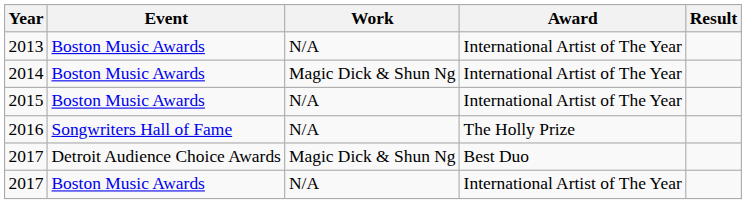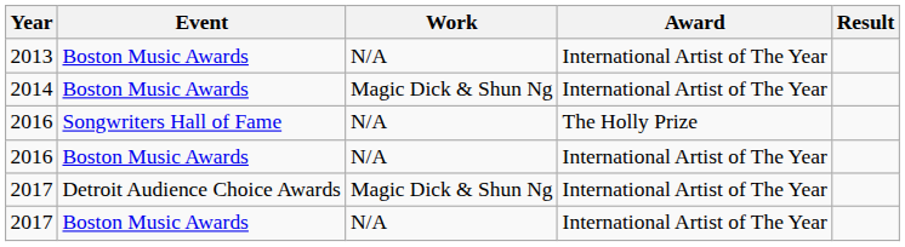 <table class="wikitable">
 <tr>
 <th style="text-align:center;">Year</th>
 <th style="text-align:center;">Event</th>
 <th style="text-align:center;">Work</th>
 <th style="text-align:center;">Award</th>
 <th style="text-align:center;">Result</th>
 </tr>
 <tr>
 <td rowspan="1">2013</td>
 <td><a href='#'>Boston Music Awards</a></td>
 <td>N/A</td>
 <td>International Artist of The Year</td>
 <td></td>
 </tr>
 <tr>
 <td rowspan="1">2014</td>
 <td><a href='#'>Boston Music Awards</a></td>
 <td>Magic Dick & Shun Ng</td>
 <td>International Artist of The Year</td>
 <td></td>
 </tr>
 <tr>
-<td rowspan="1">2015</td>
-<td><a href='#'>Boston Music Awards</a></td>
-<td>N/A</td>
-<td>International Artist of The Year</td>
-<td></td>
-</tr>
-<tr>
 <td rowspan="1">2016</td>
 <td><a href='#'>Songwriters Hall of Fame</a></td>
 <td>N/A</td>
 <td>The Holly Prize</td>
 <td></td>
 </tr>
 <tr>
+<td rowspan="1">2016</td>
+<td><a href='#'>Boston Music Awards</a></td>
+<td>N/A</td>
+<td>International Artist of The Year</td>
+<td></td>
+</tr>
+<tr>
 <td rowspan="1">2017</td>
 <td>Detroit Audience Choice Awards</td>
 <td>Magic Dick & Shun Ng</td>
-<td>Best Duo</td>
+<td>International Artist of The Year</td>
 <td></td>
 </tr>
 <tr>
 <td rowspan="1">2017</td>
 <td><a href='#'>Boston Music Awards</a></td>
 <td>N/A</td>
 <td>International Artist of The Year</td>
 <td></td>
 </tr>
 </table>
